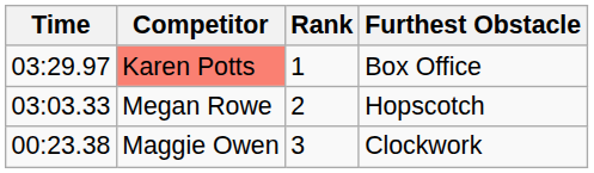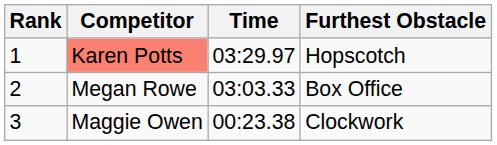 <table class="wikitable sortable mw-collapsible">
 <tr>
+<th>Rank</th>
+<th>Competitor</th>
 <th>Time</th>
-<th>Competitor</th>
-<th>Rank</th>
 <th>Furthest Obstacle</th>
 </tr>
 <tr>
+<td>1</td>
+<td style="background-color:#FA8072">Karen Potts</td>
 <td>03:29.97</td>
-<td style="background-color:#FA8072">Karen Potts</td>
-<td>1</td>
+<td>Hopscotch</td>
+</tr>
+<tr>
+<td>2</td>
+<td>Megan Rowe</td>
+<td>03:03.33</td>
 <td>Box Office</td>
 </tr>
 <tr>
-<td>03:03.33</td>
-<td>Megan Rowe</td>
-<td>2</td>
-<td>Hopscotch</td>
-</tr>
-<tr>
+<td>3</td>
+<td>Maggie Owen</td>
 <td>00:23.38</td>
-<td>Maggie Owen</td>
-<td>3</td>
 <td>Clockwork</td>
 </tr>
 </table>
